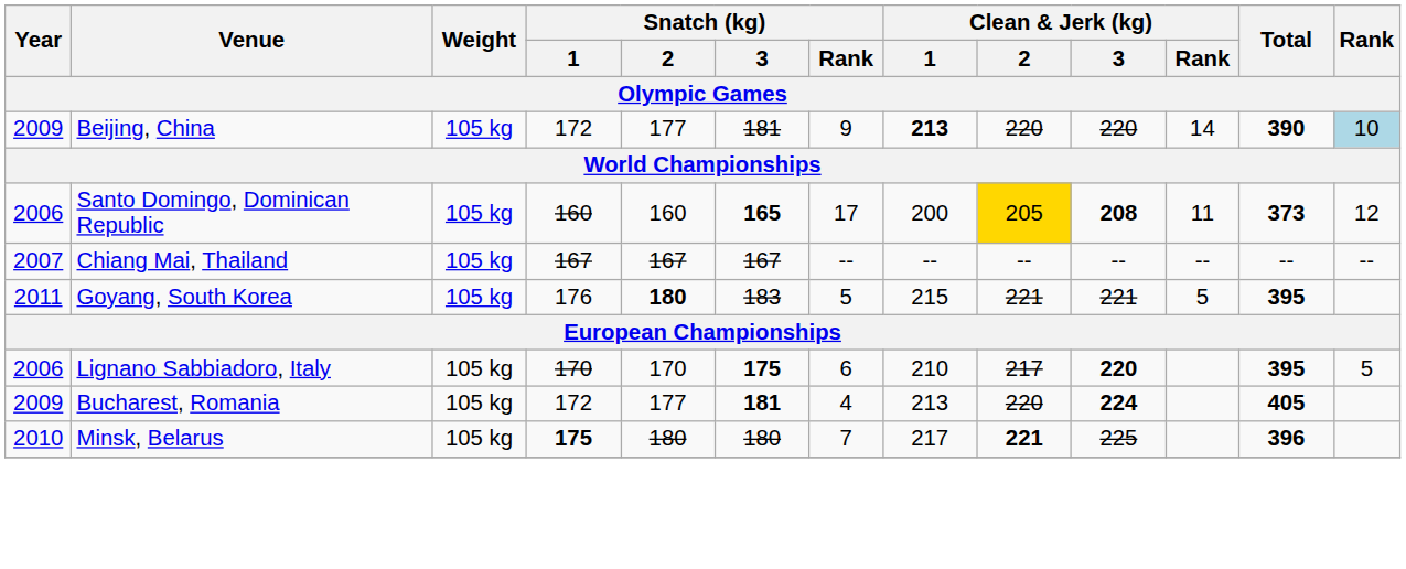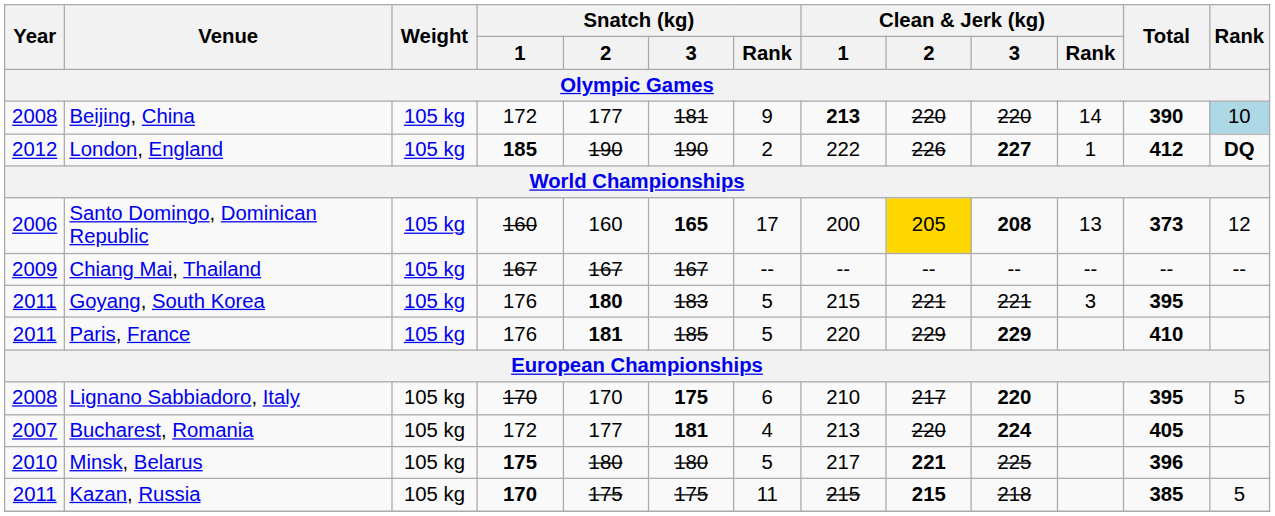 <table class="wikitable" style="text-align:center;">
 <tr>
 <th rowspan=2 width=40>Year</th>
 <th rowspan=2 width=250>Venue</th>
 <th rowspan=2 width=60>Weight</th>
 <th colspan=4>Snatch (kg)</th>
 <th colspan=4>Clean & Jerk (kg)</th>
 <th rowspan=2 width=60>Total</th>
 <th rowspan=2 width=40>Rank</th>
 </tr>
 <tr>
 <th width=60>1</th>
 <th width=60>2</th>
 <th width=60>3</th>
 <th width=45>Rank</th>
 <th width=60>1</th>
 <th width=60>2</th>
 <th width=60>3</th>
 <th width=45>Rank</th>
 </tr>
 <tr>
 <th colspan=13><a href='#'>Olympic Games</a></th>
 </tr>
 <tr>
-<td><a href='#'>2009</a></td>
+<td><a href='#'>2008</a></td>
 <td align=left> <a href='#'>Beijing</a>, <a href='#'>China</a></td>
 <td><a href='#'>105 kg</a></td>
 <td>172</td>
 <td>177</td>
 <td><s>181</s></td>
 <td>9</td>
 <td><strong>213</strong></td>
 <td><s>220</s></td>
 <td><s>220</s></td>
 <td>14</td>
 <td><strong>390</strong></td>
 <td style="background: lightblue;">10</td>
+</tr>
+<tr>
+<td><a href='#'>2012</a></td>
+<td align=left> <a href='#'>London</a>, <a href='#'>England</a></td>
+<td><a href='#'>105 kg</a></td>
+<td><strong>185</strong></td>
+<td><s>190</s></td>
+<td><s>190</s></td>
+<td>2</td>
+<td>222</td>
+<td><s>226</s></td>
+<td><strong>227</strong></td>
+<td>1</td>
+<td><strong>412</strong></td>
+<td><strong>DQ</strong></td>
 </tr>
 <tr>
 <th colspan=13><a href='#'>World Championships</a></th>
 </tr>
 <tr>
 <td><a href='#'>2006</a></td>
 <td align=left> <a href='#'>Santo Domingo</a>, <a href='#'>Dominican Republic</a></td>
 <td><a href='#'>105 kg</a></td>
 <td><s>160</s></td>
 <td>160</td>
 <td><strong>165</strong></td>
 <td>17</td>
 <td>200</td>
 <td style="background: gold;">205</td>
 <td><strong>208</strong></td>
-<td>11</td>
+<td>13</td>
 <td><strong>373</strong></td>
 <td>12</td>
 </tr>
 <tr>
-<td><a href='#'>2007</a></td>
+<td><a href='#'>2009</a></td>
 <td align=left> <a href='#'>Chiang Mai</a>, <a href='#'>Thailand</a></td>
 <td><a href='#'>105 kg</a></td>
 <td><s>167</s></td>
 <td><s>167</s></td>
 <td><s>167</s></td>
 <td>--</td>
 <td>--</td>
 <td>--</td>
 <td>--</td>
 <td>--</td>
 <td>--</td>
 <td>--</td>
 </tr>
 <tr>
 <td><a href='#'>2011</a></td>
 <td align=left> <a href='#'>Goyang</a>, <a href='#'>South Korea</a></td>
 <td><a href='#'>105 kg</a></td>
 <td>176</td>
 <td><strong>180</strong></td>
 <td><s>183</s></td>
 <td>5</td>
 <td>215</td>
 <td><s>221</s></td>
 <td><s>221</s></td>
+<td>3</td>
+<td><strong>395</strong></td>
+<td></td>
+</tr>
+<tr>
+<td><a href='#'>2011</a></td>
+<td align=left> <a href='#'>Paris</a>, <a href='#'>France</a></td>
+<td><a href='#'>105 kg</a></td>
+<td>176</td>
+<td><strong>181</strong></td>
+<td><s>185</s></td>
 <td>5</td>
-<td><strong>395</strong></td>
+<td>220</td>
+<td><s>229</s></td>
+<td><strong>229</strong></td>
+<td></td>
+<td><strong>410</strong></td>
 <td></td>
 </tr>
 <tr>
 <th colspan=13><a href='#'>European Championships</a></th>
 </tr>
 <tr>
-<td><a href='#'>2006</a></td>
+<td><a href='#'>2008</a></td>
 <td align=left> <a href='#'>Lignano Sabbiadoro</a>, <a href='#'>Italy</a></td>
 <td>105 kg</td>
 <td><s>170</s></td>
 <td>170</td>
 <td><strong>175</strong></td>
 <td>6</td>
 <td>210</td>
 <td><s>217</s></td>
 <td><strong>220</strong></td>
 <td></td>
 <td><strong>395</strong></td>
 <td>5</td>
 </tr>
 <tr>
-<td><a href='#'>2009</a></td>
+<td><a href='#'>2007</a></td>
 <td align=left> <a href='#'>Bucharest</a>, <a href='#'>Romania</a></td>
 <td>105 kg</td>
 <td>172</td>
 <td>177</td>
 <td><strong>181</strong></td>
 <td>4</td>
 <td>213</td>
 <td><s>220</s></td>
 <td><strong>224</strong></td>
 <td></td>
 <td><strong>405</strong></td>
 <td></td>
 </tr>
 <tr>
 <td><a href='#'>2010</a></td>
 <td align=left> <a href='#'>Minsk</a>, <a href='#'>Belarus</a></td>
 <td>105 kg</td>
 <td><strong>175</strong></td>
 <td><s>180</s></td>
 <td><s>180</s></td>
-<td>7</td>
+<td>5</td>
 <td>217</td>
 <td><strong>221</strong></td>
 <td><s>225</s></td>
 <td></td>
 <td><strong>396</strong></td>
 <td></td>
 </tr>
 <tr>
+<td><a href='#'>2011</a></td>
+<td align=left> <a href='#'>Kazan</a>, <a href='#'>Russia</a></td>
+<td>105 kg</td>
+<td><strong>170</strong></td>
+<td><s>175</s></td>
+<td><s>175</s></td>
+<td>11</td>
+<td><s>215</s></td>
+<td><strong>215</strong></td>
+<td><s>218</s></td>
+<td></td>
+<td><strong>385</strong></td>
+<td>5</td>
+</tr>
+<tr>
 </tr>
 </table>
